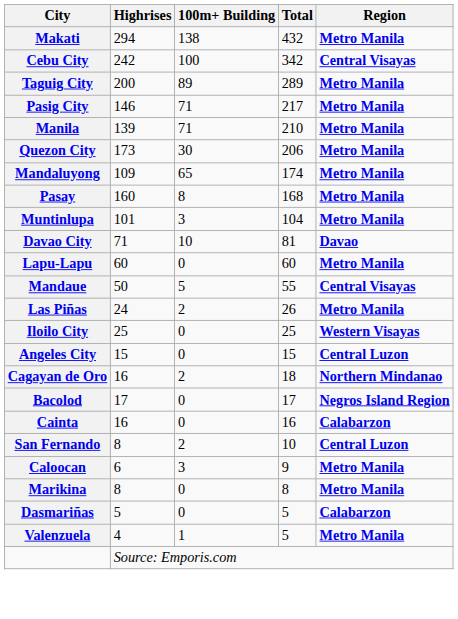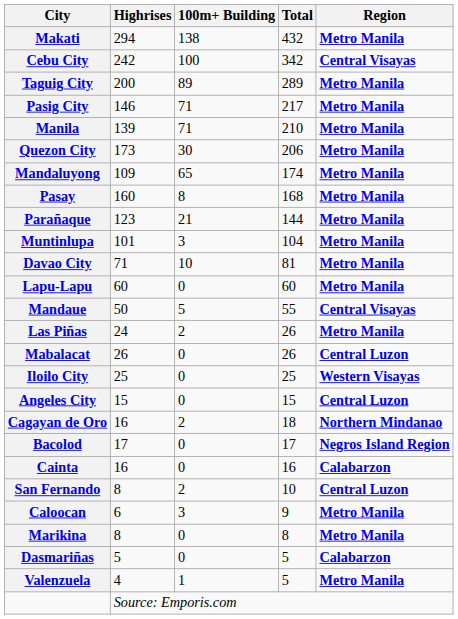 <table class="wikitable sortable">
 <tr>
 <th scope="col">City</th>
 <th scope="col">Highrises</th>
 <th>100m+ Building</th>
 <th>Total</th>
 <th scope="col">Region</th>
 </tr>
 <tr>
 <th scope="row"><a href='#'>Makati</a></th>
 <td>294</td>
 <td>138</td>
 <td>432</td>
 <td><strong><a href='#'>Metro Manila</a></strong></td>
 </tr>
 <tr>
 <th scope="row"><a href='#'>Cebu City</a></th>
 <td>242</td>
 <td>100</td>
 <td>342</td>
 <td><strong><a href='#'>Central Visayas</a></strong></td>
 </tr>
 <tr>
 <th scope="row"><a href='#'>Taguig City</a></th>
 <td>200</td>
 <td>89</td>
 <td>289</td>
 <td><strong><a href='#'>Metro Manila</a></strong></td>
 </tr>
 <tr>
 <th scope="row"><a href='#'>Pasig City</a></th>
 <td>146</td>
 <td>71</td>
 <td>217</td>
 <td><strong><a href='#'>Metro Manila</a></strong></td>
 </tr>
 <tr>
 <th scope="row"><a href='#'>Manila</a></th>
 <td>139</td>
 <td>71</td>
 <td>210</td>
 <td><strong><a href='#'>Metro Manila</a></strong></td>
 </tr>
 <tr>
 <th scope="row"><a href='#'>Quezon City</a></th>
 <td>173</td>
 <td>30</td>
 <td>206</td>
 <td><strong><a href='#'>Metro Manila</a></strong></td>
 </tr>
 <tr>
 <th scope="row"><a href='#'>Mandaluyong</a></th>
 <td>109</td>
 <td>65</td>
 <td>174</td>
 <td><strong><a href='#'>Metro Manila</a></strong></td>
 </tr>
 <tr>
 <th scope="row"><a href='#'>Pasay</a></th>
 <td>160</td>
 <td>8</td>
 <td>168</td>
 <td><strong><a href='#'>Metro Manila</a></strong></td>
 </tr>
 <tr>
+<th scope="row"><a href='#'>Parañaque</a></th>
+<td>123</td>
+<td>21</td>
+<td>144</td>
+<td><strong><a href='#'>Metro Manila</a></strong></td>
+</tr>
+<tr>
 <th scope="row"><a href='#'>Muntinlupa</a></th>
 <td>101</td>
 <td>3</td>
 <td>104</td>
 <td><strong><a href='#'>Metro Manila</a></strong></td>
 </tr>
 <tr>
 <th scope="row"><a href='#'>Davao City</a></th>
 <td>71</td>
 <td>10</td>
 <td>81</td>
-<td><a href='#'><strong>Davao</strong></a></td>
+<td><strong><a href='#'>Metro Manila</a></strong></td>
 </tr>
 <tr>
 <th scope="row"><a href='#'>Lapu-Lapu</a></th>
 <td>60</td>
 <td>0</td>
 <td>60</td>
 <td><strong><a href='#'>Metro Manila</a></strong></td>
 </tr>
 <tr>
 <th scope="row"><a href='#'>Mandaue</a></th>
 <td>50</td>
 <td>5</td>
 <td>55</td>
 <td><strong><a href='#'>Central Visayas</a></strong></td>
 </tr>
 <tr>
 <th scope="row"><strong><a href='#'>Las Piñas</a></strong></th>
 <td>24</td>
 <td>2</td>
 <td>26</td>
 <td><strong><a href='#'>Metro Manila</a></strong></td>
+</tr>
+<tr>
+<th scope="row"><a href='#'>Mabalacat</a></th>
+<td>26</td>
+<td>0</td>
+<td>26</td>
+<td><strong><a href='#'>Central Luzon</a></strong></td>
 </tr>
 <tr>
 <th scope="row"><a href='#'>Iloilo City</a></th>
 <td>25</td>
 <td>0</td>
 <td>25</td>
 <td><strong><a href='#'>Western Visayas</a></strong></td>
 </tr>
 <tr>
 <th scope="row"><a href='#'>Angeles City</a></th>
 <td>15</td>
 <td>0</td>
 <td>15</td>
 <td><strong><a href='#'>Central Luzon</a></strong></td>
 </tr>
 <tr>
 <th scope="row"><a href='#'>Cagayan de Oro</a></th>
 <td>16</td>
 <td>2</td>
 <td>18</td>
 <td><strong><a href='#'>Northern Mindanao</a></strong></td>
 </tr>
 <tr>
 <th scope="row"><a href='#'>Bacolod</a></th>
 <td>17</td>
 <td>0</td>
 <td>17</td>
 <td><strong><a href='#'>Negros Island Region</a></strong></td>
 </tr>
 <tr>
 <th scope="row"><a href='#'>Cainta</a></th>
 <td>16</td>
 <td>0</td>
 <td>16</td>
 <td><strong><a href='#'>Calabarzon</a></strong></td>
 </tr>
 <tr>
 <th scope="row"><a href='#'>San Fernando</a></th>
 <td>8</td>
 <td>2</td>
 <td>10</td>
 <td><strong><a href='#'>Central Luzon</a></strong></td>
 </tr>
 <tr>
 <th scope="row"><a href='#'>Caloocan</a></th>
 <td>6</td>
 <td>3</td>
 <td>9</td>
 <td><strong><a href='#'>Metro Manila</a></strong></td>
 </tr>
 <tr>
 <th scope="row"><a href='#'>Marikina</a></th>
 <td>8</td>
 <td>0</td>
 <td>8</td>
 <td><strong><a href='#'>Metro Manila</a></strong></td>
 </tr>
 <tr>
 <th scope="row"><strong><a href='#'>Dasmariñas</a></strong></th>
 <td>5</td>
 <td>0</td>
 <td>5</td>
 <td><strong><a href='#'>Calabarzon</a></strong></td>
 </tr>
 <tr>
 <th scope="row"><a href='#'>Valenzuela</a></th>
 <td>4</td>
 <td>1</td>
 <td>5</td>
 <td><strong><a href='#'>Metro Manila</a></strong></td>
 </tr>
 <tr>
 <td></td>
 <td colspan="4"><em>Source: Emporis.com</em></td>
 </tr>
 </table>
